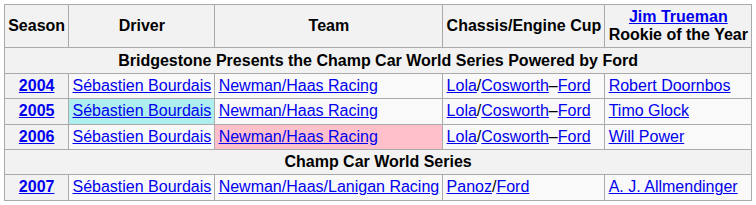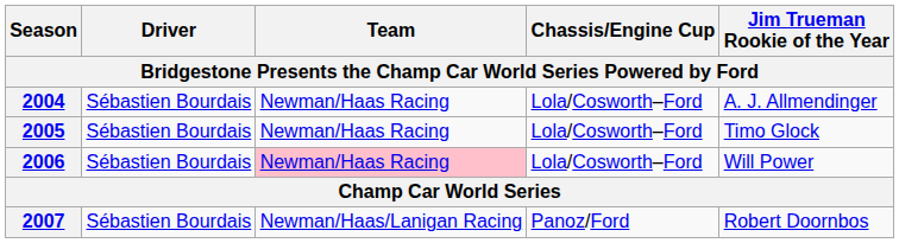 <table class="wikitable">
 <tr>
 <th>Season</th>
 <th>Driver</th>
 <th>Team</th>
 <th>Chassis/Engine Cup</th>
 <th><a href='#'>Jim Trueman</a><br>Rookie of the Year</th>
 </tr>
 <tr>
 <th colspan=5>Bridgestone Presents the Champ Car World Series Powered by Ford</th>
 </tr>
 <tr>
 <th><a href='#'>2004</a></th>
 <td> <a href='#'>Sébastien Bourdais</a></td>
 <td><a href='#'>Newman/Haas Racing</a></td>
 <td><a href='#'>Lola</a>/<a href='#'>Cosworth</a>–<a href='#'>Ford</a></td>
-<td> <a href='#'>Robert Doornbos</a></td>
+<td> <a href='#'>A. J. Allmendinger</a></td>
 </tr>
 <tr>
 <th><a href='#'>2005</a></th>
-<td style="background: paleturquoise;"> <a href='#'>Sébastien Bourdais</a></td>
+<td> <a href='#'>Sébastien Bourdais</a></td>
 <td><a href='#'>Newman/Haas Racing</a></td>
 <td><a href='#'>Lola</a>/<a href='#'>Cosworth</a>–<a href='#'>Ford</a></td>
 <td> <a href='#'>Timo Glock</a></td>
 </tr>
 <tr>
 <th><a href='#'>2006</a></th>
 <td> <a href='#'>Sébastien Bourdais</a></td>
 <td style="background: pink;"><a href='#'>Newman/Haas Racing</a></td>
 <td><a href='#'>Lola</a>/<a href='#'>Cosworth</a>–<a href='#'>Ford</a></td>
 <td> <a href='#'>Will Power</a></td>
 </tr>
 <tr>
 <th colspan=5>Champ Car World Series</th>
 </tr>
 <tr>
 <th><a href='#'>2007</a></th>
 <td> <a href='#'>Sébastien Bourdais</a></td>
 <td><a href='#'>Newman/Haas/Lanigan Racing</a></td>
 <td><a href='#'>Panoz</a>/<a href='#'>Ford</a></td>
-<td> <a href='#'>A. J. Allmendinger</a></td>
+<td> <a href='#'>Robert Doornbos</a></td>
 </tr>
 <tr>
 </tr>
 </table>
